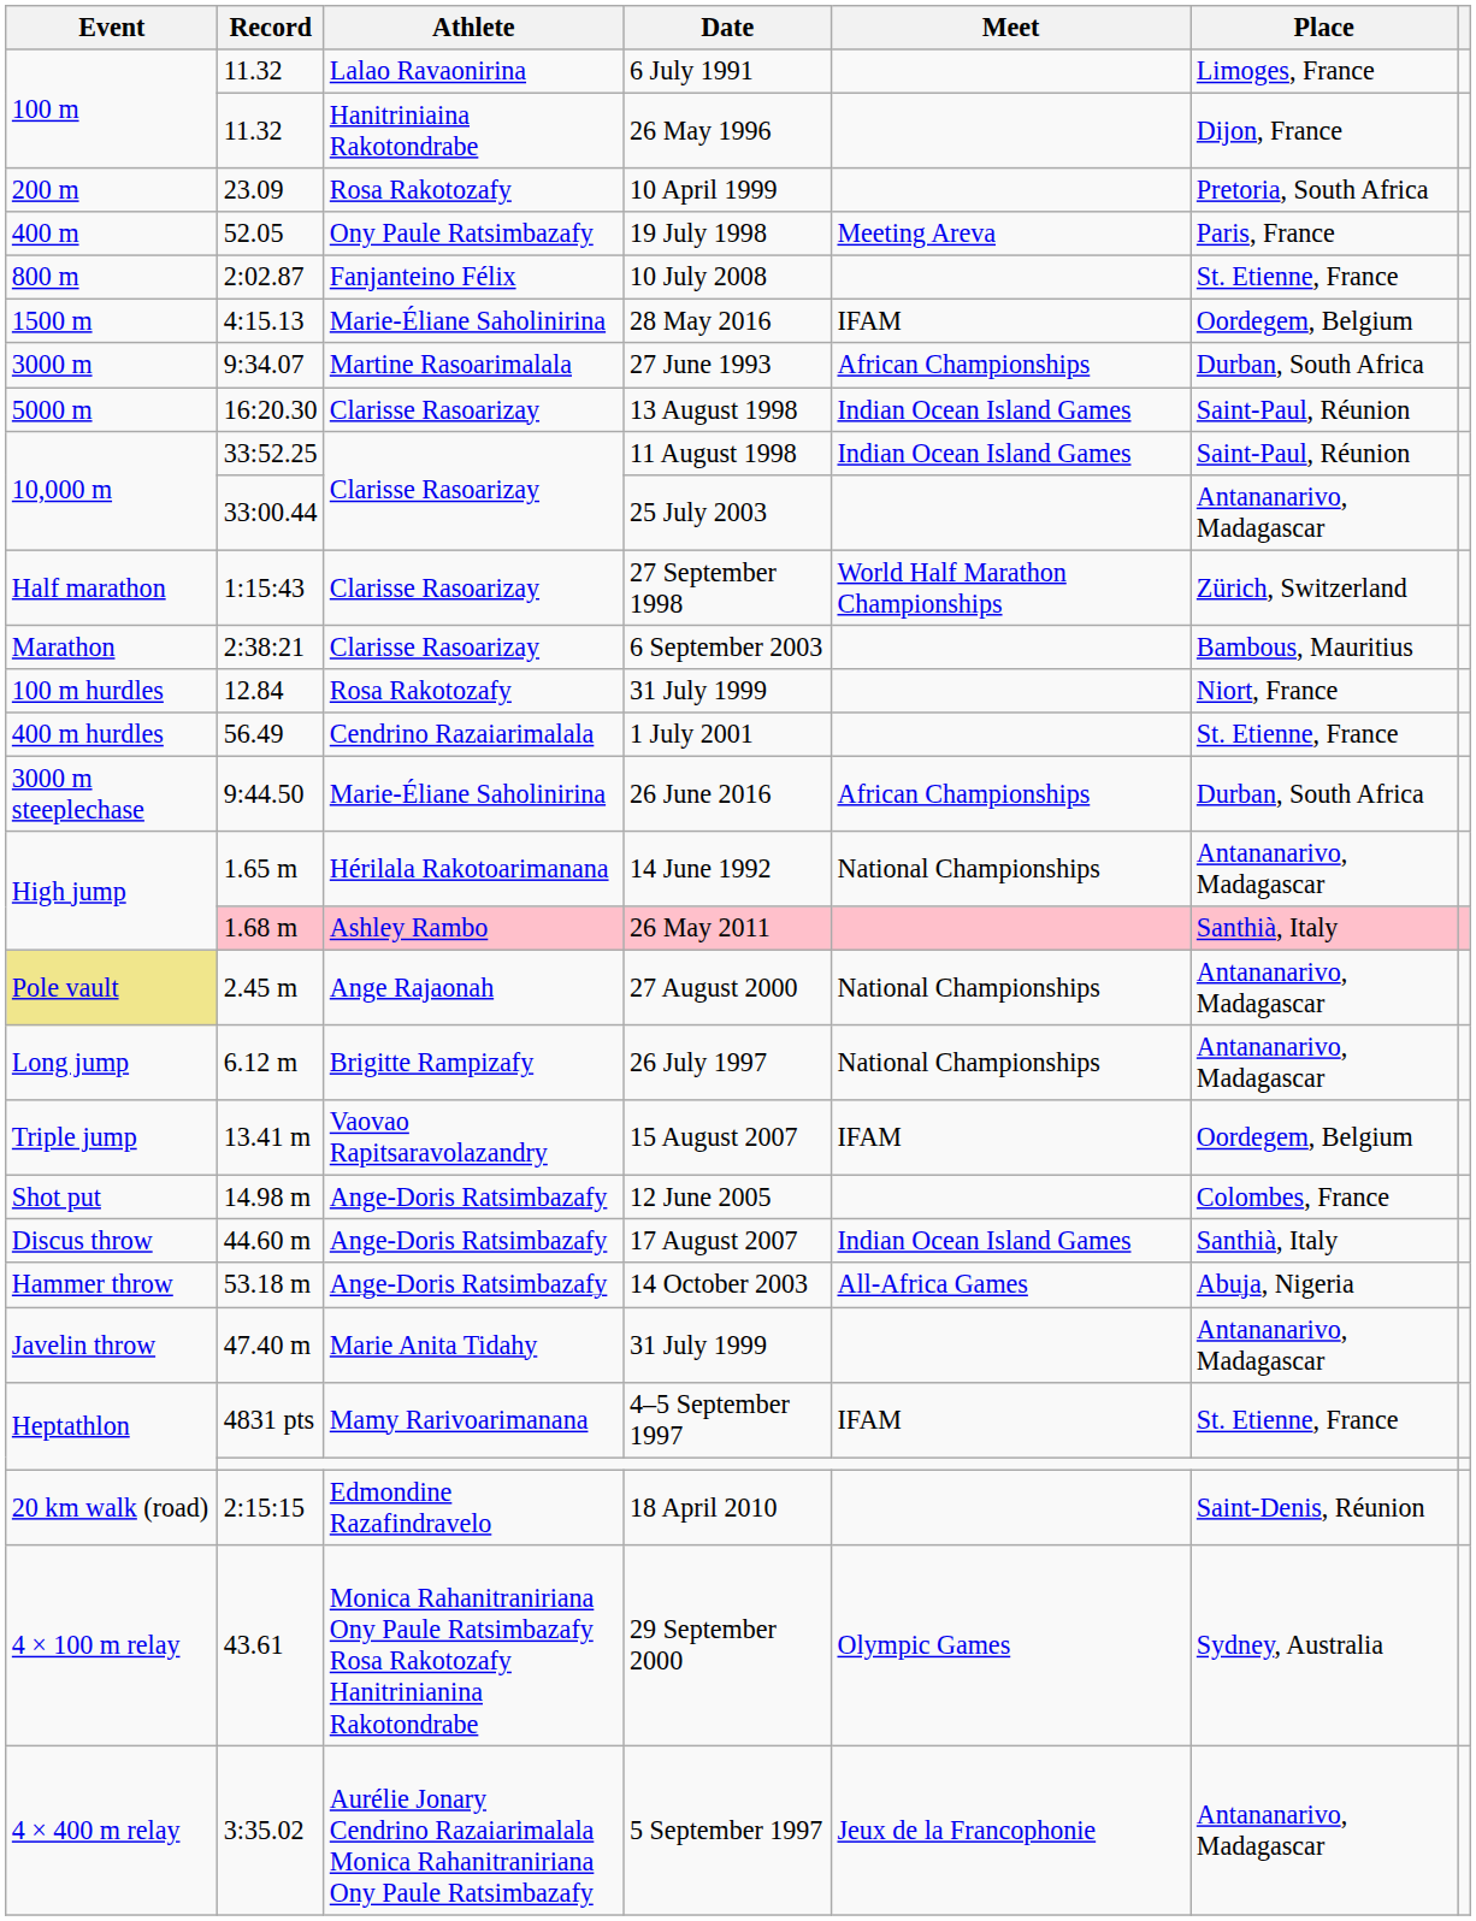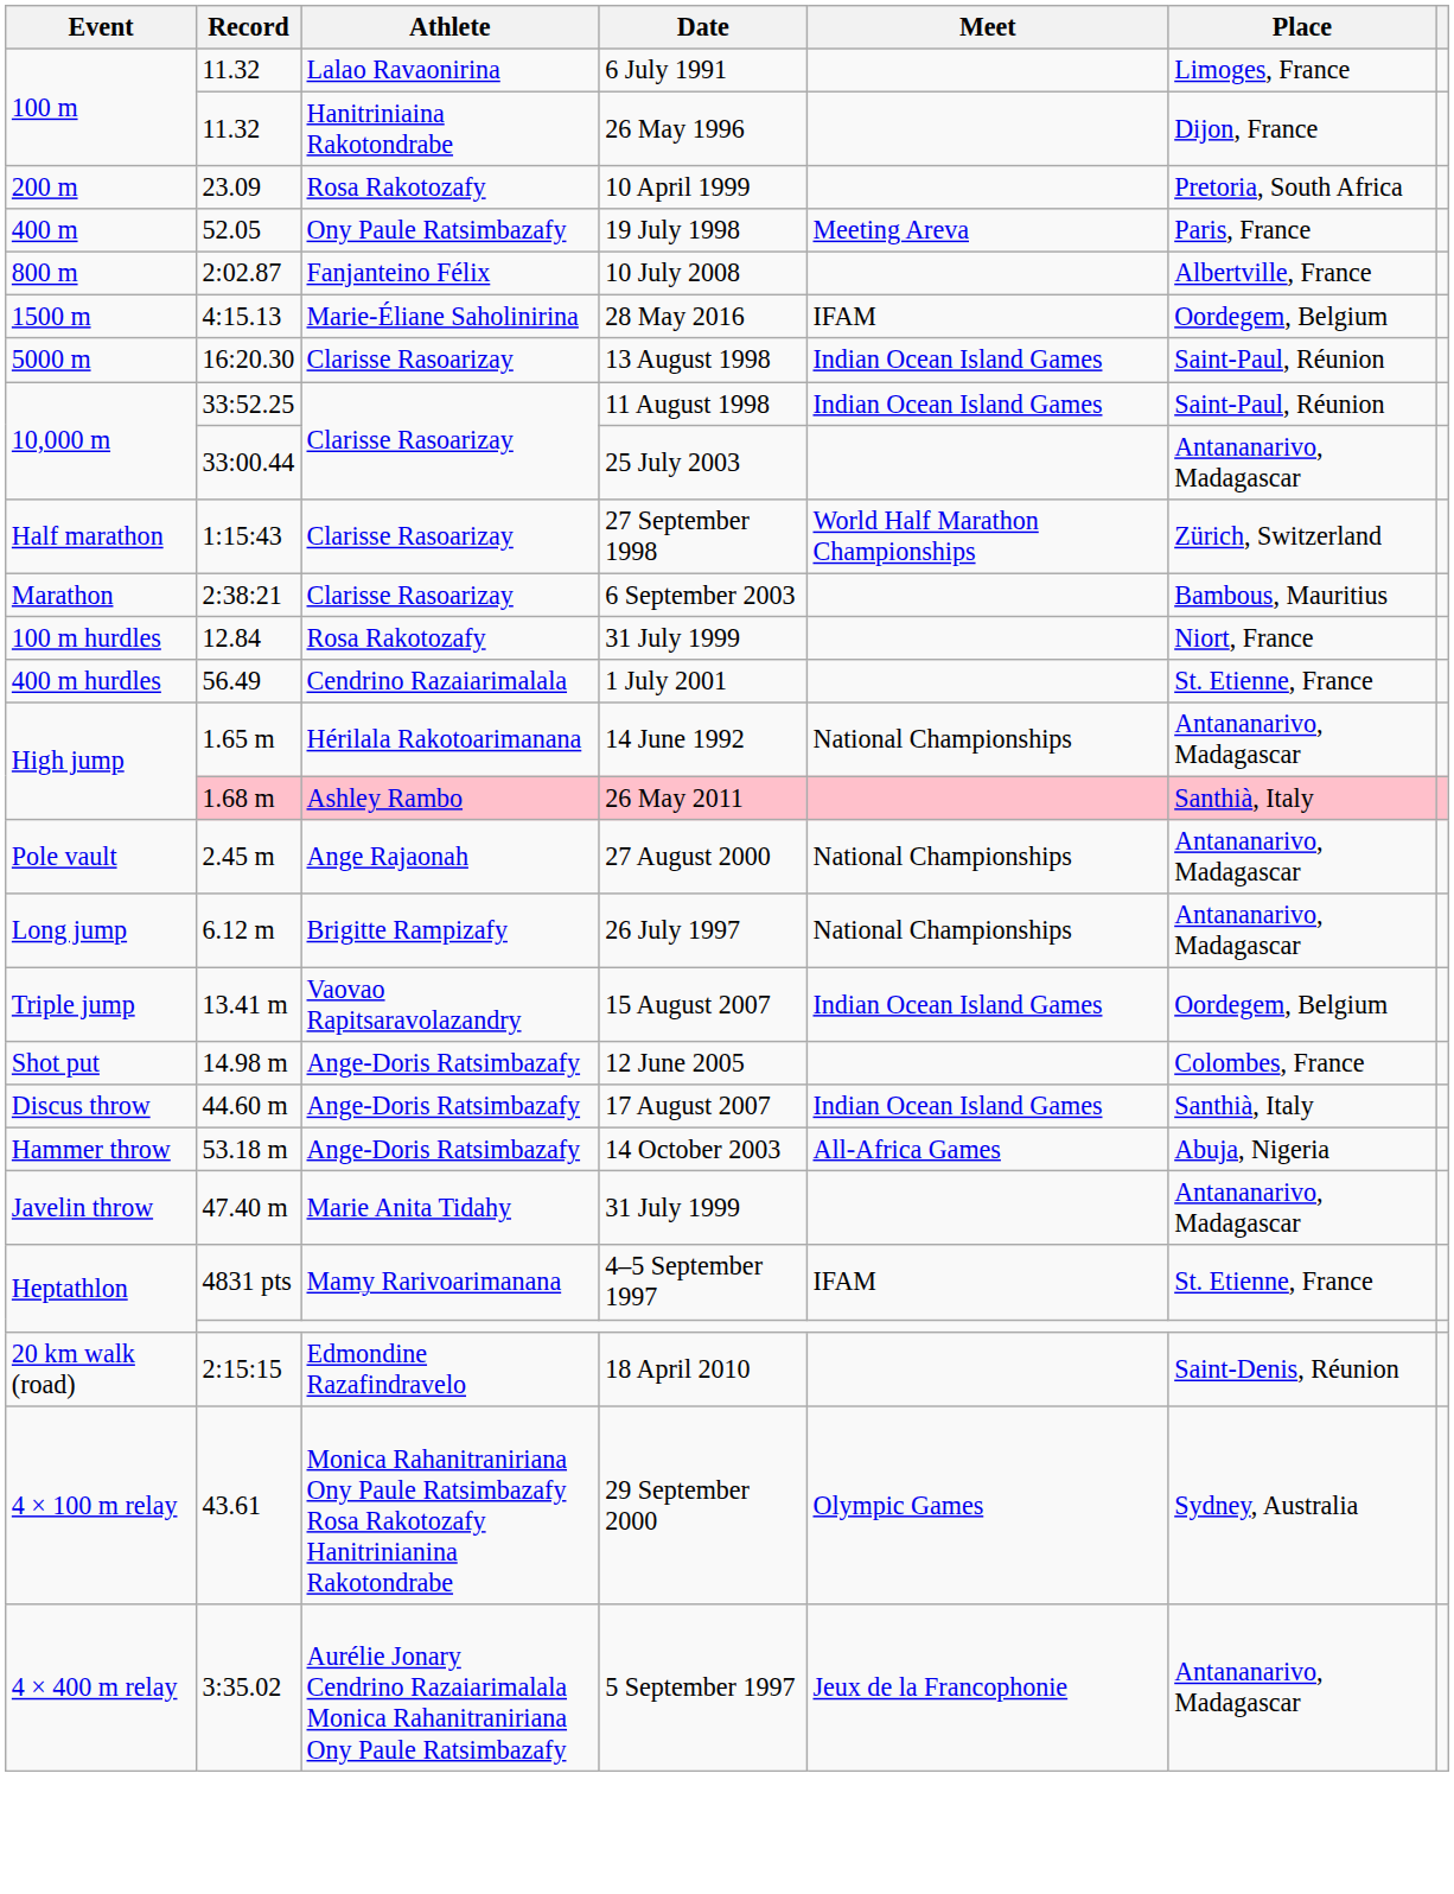 <table class="wikitable" style="font-size:95%; width: 95%;">
 <tr>
 <th>Event</th>
 <th>Record</th>
 <th>Athlete</th>
 <th>Date</th>
 <th>Meet</th>
 <th>Place</th>
 <th></th>
 </tr>
 <tr>
 <td rowspan=2><a href='#'>100 m</a></td>
 <td>11.32 </td>
 <td><a href='#'>Lalao Ravaonirina</a></td>
 <td>6 July 1991</td>
 <td></td>
 <td><a href='#'>Limoges</a>, France</td>
 <td></td>
 </tr>
 <tr>
 <td>11.32 </td>
 <td><a href='#'>Hanitriniaina Rakotondrabe</a></td>
 <td>26 May 1996</td>
 <td></td>
 <td><a href='#'>Dijon</a>, France</td>
 <td></td>
 </tr>
 <tr>
 <td><a href='#'>200 m</a></td>
 <td>23.09 </td>
 <td><a href='#'>Rosa Rakotozafy</a></td>
 <td>10 April 1999</td>
 <td></td>
 <td><a href='#'>Pretoria</a>, South Africa</td>
 <td></td>
 </tr>
 <tr>
 <td><a href='#'>400 m</a></td>
 <td>52.05</td>
 <td><a href='#'>Ony Paule Ratsimbazafy</a></td>
 <td>19 July 1998</td>
 <td><a href='#'>Meeting Areva</a></td>
 <td><a href='#'>Paris</a>, France</td>
 <td></td>
 </tr>
 <tr>
 <td><a href='#'>800 m</a></td>
 <td>2:02.87</td>
 <td><a href='#'>Fanjanteino Félix</a></td>
 <td>10 July 2008</td>
 <td></td>
-<td><a href='#'>St. Etienne</a>, France</td>
+<td><a href='#'>Albertville</a>, France</td>
 <td></td>
 </tr>
 <tr>
 <td><a href='#'>1500 m</a></td>
 <td>4:15.13</td>
 <td><a href='#'>Marie-Éliane Saholinirina</a></td>
 <td>28 May 2016</td>
 <td>IFAM</td>
 <td><a href='#'>Oordegem</a>, Belgium</td>
-<td></td>
-</tr>
-<tr>
-<td><a href='#'>3000 m</a></td>
-<td>9:34.07</td>
-<td><a href='#'>Martine Rasoarimalala</a></td>
-<td>27 June 1993</td>
-<td><a href='#'>African Championships</a></td>
-<td><a href='#'>Durban</a>, South Africa</td>
 <td></td>
 </tr>
 <tr>
 <td><a href='#'>5000 m</a></td>
 <td>16:20.30</td>
 <td><a href='#'>Clarisse Rasoarizay</a></td>
 <td>13 August 1998</td>
 <td><a href='#'>Indian Ocean Island Games</a></td>
 <td><a href='#'>Saint-Paul</a>, Réunion</td>
 <td></td>
 </tr>
 <tr>
 <td rowspan=2><a href='#'>10,000 m</a></td>
 <td>33:52.25</td>
 <td rowspan=2><a href='#'>Clarisse Rasoarizay</a></td>
 <td>11 August 1998</td>
 <td><a href='#'>Indian Ocean Island Games</a></td>
 <td><a href='#'>Saint-Paul</a>, Réunion</td>
 <td></td>
 </tr>
 <tr>
 <td>33:00.44 </td>
 <td>25 July 2003</td>
 <td></td>
 <td><a href='#'>Antananarivo</a>, Madagascar</td>
 <td></td>
 </tr>
 <tr>
 <td><a href='#'>Half marathon</a></td>
 <td>1:15:43</td>
 <td><a href='#'>Clarisse Rasoarizay</a></td>
 <td>27 September 1998</td>
 <td><a href='#'>World Half Marathon Championships</a></td>
 <td><a href='#'>Zürich</a>, Switzerland</td>
 <td></td>
 </tr>
 <tr>
 <td><a href='#'>Marathon</a></td>
 <td>2:38:21</td>
 <td><a href='#'>Clarisse Rasoarizay</a></td>
 <td>6 September 2003</td>
 <td></td>
 <td><a href='#'>Bambous</a>, Mauritius</td>
 <td></td>
 </tr>
 <tr>
 <td><a href='#'>100 m hurdles</a></td>
 <td>12.84 </td>
 <td><a href='#'>Rosa Rakotozafy</a></td>
 <td>31 July 1999</td>
 <td></td>
 <td><a href='#'>Niort</a>, France</td>
 <td></td>
 </tr>
 <tr>
 <td><a href='#'>400 m hurdles</a></td>
 <td>56.49</td>
 <td><a href='#'>Cendrino Razaiarimalala</a></td>
 <td>1 July 2001</td>
 <td></td>
 <td><a href='#'>St. Etienne</a>, France</td>
 <td></td>
 </tr>
 <tr>
-<td><a href='#'>3000 m steeplechase</a></td>
-<td>9:44.50</td>
-<td><a href='#'>Marie-Éliane Saholinirina</a></td>
-<td>26 June 2016</td>
-<td><a href='#'>African Championships</a></td>
-<td><a href='#'>Durban</a>, South Africa</td>
-<td></td>
-</tr>
-<tr>
 <td rowspan=2><a href='#'>High jump</a></td>
 <td>1.65 m</td>
 <td><a href='#'>Hérilala Rakotoarimanana</a></td>
 <td>14 June 1992</td>
 <td>National Championships</td>
 <td><a href='#'>Antananarivo</a>, Madagascar</td>
 <td></td>
 </tr>
 <tr style="background:pink">
 <td>1.68 m</td>
 <td><a href='#'>Ashley Rambo</a></td>
 <td>26 May 2011</td>
 <td></td>
 <td><a href='#'>Santhià</a>, Italy</td>
 <td></td>
 </tr>
 <tr>
-<td style="background: khaki;"><a href='#'>Pole vault</a></td>
+<td><a href='#'>Pole vault</a></td>
 <td>2.45 m</td>
 <td><a href='#'>Ange Rajaonah</a></td>
 <td>27 August 2000</td>
 <td>National Championships</td>
 <td><a href='#'>Antananarivo</a>, Madagascar</td>
 <td></td>
 </tr>
 <tr>
 <td><a href='#'>Long jump</a></td>
 <td>6.12 m</td>
 <td><a href='#'>Brigitte Rampizafy</a></td>
 <td>26 July 1997</td>
 <td>National Championships</td>
 <td><a href='#'>Antananarivo</a>, Madagascar</td>
 <td></td>
 </tr>
 <tr>
 <td><a href='#'>Triple jump</a></td>
 <td>13.41 m</td>
 <td><a href='#'>Vaovao Rapitsaravolazandry</a></td>
 <td>15 August 2007</td>
-<td>IFAM</td>
+<td><a href='#'>Indian Ocean Island Games</a></td>
 <td><a href='#'>Oordegem</a>, Belgium</td>
 <td></td>
 </tr>
 <tr>
 <td><a href='#'>Shot put</a></td>
 <td>14.98 m</td>
 <td><a href='#'>Ange-Doris Ratsimbazafy</a></td>
 <td>12 June 2005</td>
 <td></td>
 <td><a href='#'>Colombes</a>, France</td>
 <td></td>
 </tr>
 <tr>
 <td><a href='#'>Discus throw</a></td>
 <td>44.60 m</td>
 <td><a href='#'>Ange-Doris Ratsimbazafy</a></td>
 <td>17 August 2007</td>
 <td><a href='#'>Indian Ocean Island Games</a></td>
 <td><a href='#'>Santhià</a>, Italy</td>
 <td></td>
 </tr>
 <tr>
 <td><a href='#'>Hammer throw</a></td>
 <td>53.18 m</td>
 <td><a href='#'>Ange-Doris Ratsimbazafy</a></td>
 <td>14 October 2003</td>
 <td><a href='#'>All-Africa Games</a></td>
 <td><a href='#'>Abuja</a>, Nigeria</td>
 <td></td>
 </tr>
 <tr>
 <td><a href='#'>Javelin throw</a></td>
 <td>47.40 m</td>
 <td><a href='#'>Marie Anita Tidahy</a></td>
 <td>31 July 1999</td>
 <td></td>
 <td><a href='#'>Antananarivo</a>, Madagascar</td>
 <td></td>
 </tr>
 <tr>
 <td rowspan=2><a href='#'>Heptathlon</a></td>
 <td>4831 pts</td>
 <td><a href='#'>Mamy Rarivoarimanana</a></td>
 <td>4–5 September 1997</td>
 <td>IFAM</td>
 <td><a href='#'>St. Etienne</a>, France</td>
 <td></td>
 </tr>
 <tr>
 <td colspan=5></td>
 <td></td>
 </tr>
 <tr>
 <td><a href='#'>20 km walk</a> (road)</td>
 <td>2:15:15</td>
 <td><a href='#'>Edmondine Razafindravelo</a></td>
 <td>18 April 2010</td>
 <td></td>
 <td><a href='#'>Saint-Denis</a>, Réunion</td>
 <td></td>
 </tr>
 <tr>
 <td><a href='#'>4 × 100 m relay</a></td>
 <td>43.61</td>
 <td><br><a href='#'>Monica Rahanitraniriana</a><br><a href='#'>Ony Paule Ratsimbazafy</a><br><a href='#'>Rosa Rakotozafy</a><br><a href='#'>Hanitrinianina Rakotondrabe</a></td>
 <td>29 September 2000</td>
 <td><a href='#'>Olympic Games</a></td>
 <td><a href='#'>Sydney</a>, Australia</td>
 <td></td>
 </tr>
 <tr>
 <td><a href='#'>4 × 400 m relay</a></td>
 <td>3:35.02</td>
 <td><br><a href='#'>Aurélie Jonary</a><br><a href='#'>Cendrino Razaiarimalala</a><br><a href='#'>Monica Rahanitraniriana</a><br><a href='#'>Ony Paule Ratsimbazafy</a></td>
 <td>5 September 1997</td>
 <td><a href='#'>Jeux de la Francophonie</a></td>
 <td><a href='#'>Antananarivo</a>, Madagascar</td>
 <td></td>
 </tr>
 </table>
